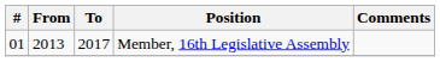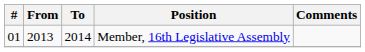 <table class="wikitable sortable">
 <tr>
 <th>#</th>
 <th>From</th>
 <th>To</th>
 <th>Position</th>
 <th>Comments</th>
 </tr>
 <tr>
 <td>01</td>
 <td>2013</td>
-<td>2017</td>
+<td>2014</td>
 <td>Member, <a href='#'>16th Legislative Assembly</a></td>
 <td></td>
 </tr>
 <tr>
 </tr>
 </table>
